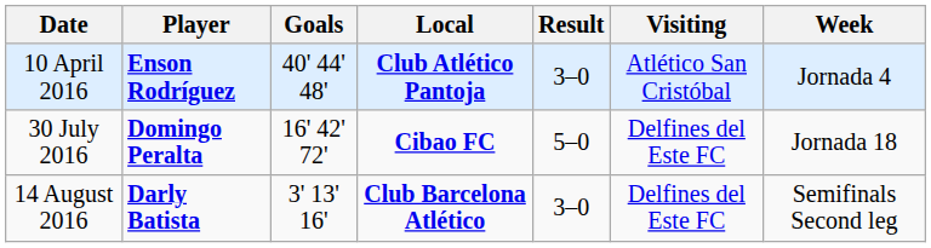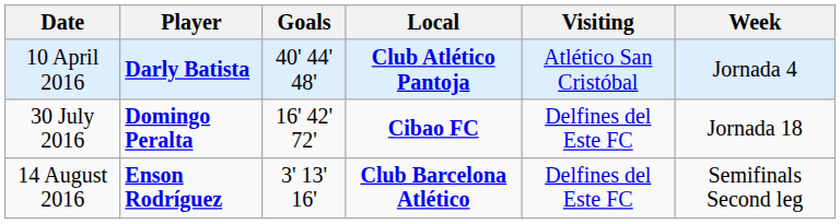 <table class="wikitable" style="text-align:center">
 <tr>
 <th>Date</th>
 <th>Player</th>
 <th>Goals</th>
 <th>Local</th>
-<th>Result</th>
 <th>Visiting</th>
 <th>Week</th>
 </tr>
 <tr bgcolor=#DDEEFF>
 <td>10 April 2016</td>
-<td align="left"><strong> <a href='#'>Enson Rodríguez</a></strong></td>
+<td align="left"><strong> <a href='#'>Darly Batista</a></strong></td>
 <td>40' 44' 48'</td>
 <td><strong><a href='#'>Club Atlético Pantoja</a></strong></td>
-<td>3–0</td>
 <td><a href='#'>Atlético San Cristóbal</a></td>
 <td>Jornada 4</td>
 </tr>
 <tr>
 <td>30 July 2016</td>
 <td align="left"><strong> <a href='#'>Domingo Peralta</a></strong></td>
 <td>16' 42' 72'</td>
 <td><strong><a href='#'>Cibao FC</a></strong></td>
-<td>5–0</td>
 <td><a href='#'>Delfines del Este FC</a></td>
 <td>Jornada 18</td>
 </tr>
 <tr>
 <td>14 August 2016</td>
-<td align="left"><strong> <a href='#'>Darly Batista</a></strong></td>
+<td align="left"><strong> <a href='#'>Enson Rodríguez</a></strong></td>
 <td>3' 13' 16'</td>
 <td><strong><a href='#'>Club Barcelona Atlético</a></strong></td>
-<td>3–0</td>
 <td><a href='#'>Delfines del Este FC</a></td>
 <td>Semifinals Second leg</td>
 </tr>
 </table>
